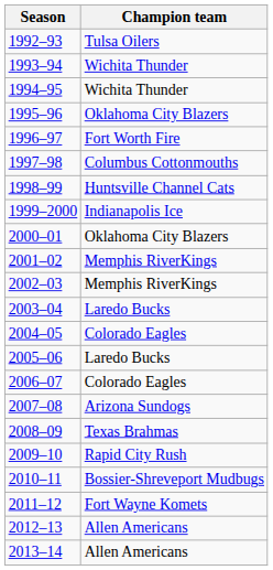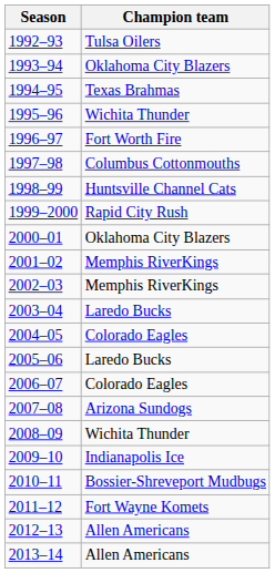 <table class="wikitable sortable">
 <tr>
 <th scope="col">Season</th>
 <th scope="col">Champion team</th>
 </tr>
 <tr>
 <td scope="row"><a href='#'>1992–93</a></td>
 <td><a href='#'>Tulsa Oilers</a></td>
 </tr>
 <tr>
 <td scope="row"><a href='#'>1993–94</a></td>
-<td><a href='#'>Wichita Thunder</a></td>
+<td><a href='#'>Oklahoma City Blazers</a></td>
 </tr>
 <tr>
 <td scope="row"><a href='#'>1994–95</a></td>
-<td>Wichita Thunder</td>
+<td><a href='#'>Texas Brahmas</a></td>
 </tr>
 <tr>
 <td scope="row"><a href='#'>1995–96</a></td>
-<td><a href='#'>Oklahoma City Blazers</a></td>
+<td><a href='#'>Wichita Thunder</a></td>
 </tr>
 <tr>
 <td scope="row"><a href='#'>1996–97</a></td>
 <td><a href='#'>Fort Worth Fire</a></td>
 </tr>
 <tr>
 <td scope="row"><a href='#'>1997–98</a></td>
 <td><a href='#'>Columbus Cottonmouths</a></td>
 </tr>
 <tr>
 <td scope="row"><a href='#'>1998–99</a></td>
 <td><a href='#'>Huntsville Channel Cats</a></td>
 </tr>
 <tr>
 <td scope="row"><a href='#'>1999–2000</a></td>
-<td><a href='#'>Indianapolis Ice</a></td>
+<td><a href='#'>Rapid City Rush</a></td>
 </tr>
 <tr>
 <td scope="row"><a href='#'>2000–01</a></td>
 <td>Oklahoma City Blazers</td>
 </tr>
 <tr>
 <td scope="row"><a href='#'>2001–02</a></td>
 <td><a href='#'>Memphis RiverKings</a></td>
 </tr>
 <tr>
 <td scope="row"><a href='#'>2002–03</a></td>
 <td>Memphis RiverKings</td>
 </tr>
 <tr>
 <td scope="row"><a href='#'>2003–04</a></td>
 <td><a href='#'>Laredo Bucks</a></td>
 </tr>
 <tr>
 <td scope="row"><a href='#'>2004–05</a></td>
 <td><a href='#'>Colorado Eagles</a></td>
 </tr>
 <tr>
 <td scope="row"><a href='#'>2005–06</a></td>
 <td>Laredo Bucks</td>
 </tr>
 <tr>
 <td scope="row"><a href='#'>2006–07</a></td>
 <td>Colorado Eagles</td>
 </tr>
 <tr>
 <td scope="row"><a href='#'>2007–08</a></td>
 <td><a href='#'>Arizona Sundogs</a></td>
 </tr>
 <tr>
 <td scope="row"><a href='#'>2008–09</a></td>
-<td><a href='#'>Texas Brahmas</a></td>
+<td>Wichita Thunder</td>
 </tr>
 <tr>
 <td scope="row"><a href='#'>2009–10</a></td>
-<td><a href='#'>Rapid City Rush</a></td>
+<td><a href='#'>Indianapolis Ice</a></td>
 </tr>
 <tr>
 <td scope="row"><a href='#'>2010–11</a></td>
 <td><a href='#'>Bossier-Shreveport Mudbugs</a></td>
 </tr>
 <tr>
 <td scope="row"><a href='#'>2011–12</a></td>
 <td><a href='#'>Fort Wayne Komets</a></td>
 </tr>
 <tr>
 <td scope="row"><a href='#'>2012–13</a></td>
 <td><a href='#'>Allen Americans</a></td>
 </tr>
 <tr>
 <td scope="row"><a href='#'>2013–14</a></td>
 <td>Allen Americans</td>
 </tr>
 </table>
